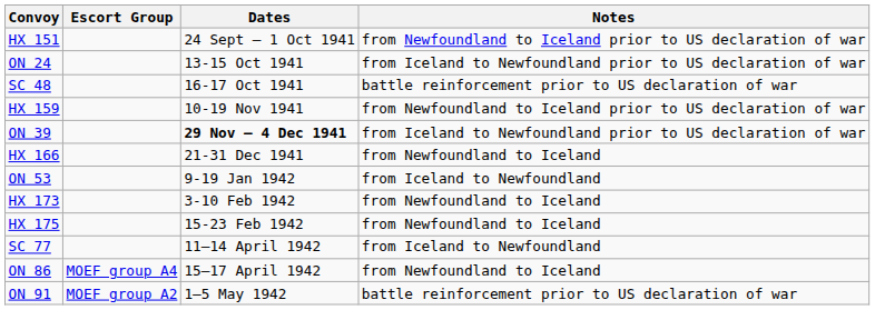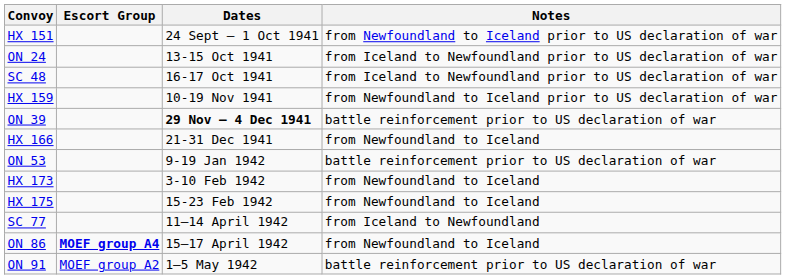 <table class="wikitable">
 <tr>
 <th>Convoy</th>
 <th>Escort Group</th>
 <th>Dates</th>
 <th>Notes</th>
 </tr>
 <tr>
 <td><a href='#'>HX 151</a></td>
 <td></td>
 <td>24 Sept – 1 Oct 1941</td>
 <td>from <a href='#'>Newfoundland</a> to <a href='#'>Iceland</a> prior to US declaration of war</td>
 </tr>
 <tr>
 <td><a href='#'>ON 24</a></td>
 <td></td>
 <td>13-15 Oct 1941</td>
 <td>from Iceland to Newfoundland prior to US declaration of war</td>
 </tr>
 <tr>
 <td><a href='#'>SC 48</a></td>
 <td></td>
 <td>16-17 Oct 1941</td>
-<td>battle reinforcement prior to US declaration of war</td>
+<td>from Iceland to Newfoundland prior to US declaration of war</td>
 </tr>
 <tr>
 <td><a href='#'>HX 159</a></td>
 <td></td>
 <td>10-19 Nov 1941</td>
 <td>from Newfoundland to Iceland prior to US declaration of war</td>
 </tr>
 <tr>
 <td><a href='#'>ON 39</a></td>
 <td></td>
 <td><strong>29 Nov – 4 Dec 1941</strong></td>
-<td>from Iceland to Newfoundland prior to US declaration of war</td>
+<td>battle reinforcement prior to US declaration of war</td>
 </tr>
 <tr>
 <td><a href='#'>HX 166</a></td>
 <td></td>
 <td>21-31 Dec 1941</td>
 <td>from Newfoundland to Iceland</td>
 </tr>
 <tr>
 <td><a href='#'>ON 53</a></td>
 <td></td>
 <td>9-19 Jan 1942</td>
-<td>from Iceland to Newfoundland</td>
+<td>battle reinforcement prior to US declaration of war</td>
 </tr>
 <tr>
 <td><a href='#'>HX 173</a></td>
 <td></td>
 <td>3-10 Feb 1942</td>
 <td>from Newfoundland to Iceland</td>
 </tr>
 <tr>
 <td><a href='#'>HX 175</a></td>
 <td></td>
 <td>15-23 Feb 1942</td>
 <td>from Newfoundland to Iceland</td>
 </tr>
 <tr>
 <td><a href='#'>SC 77</a></td>
 <td></td>
 <td>11–14 April 1942</td>
 <td>from Iceland to Newfoundland</td>
 </tr>
 <tr>
 <td><a href='#'>ON 86</a></td>
-<td><a href='#'>MOEF group A4</a></td>
+<td><strong><a href='#'>MOEF group A4</a></strong></td>
 <td>15–17 April 1942</td>
 <td>from Newfoundland to Iceland</td>
 </tr>
 <tr>
 <td><a href='#'>ON 91</a></td>
 <td><a href='#'>MOEF group A2</a></td>
 <td>1–5 May 1942</td>
 <td>battle reinforcement prior to US declaration of war</td>
 </tr>
 </table>
